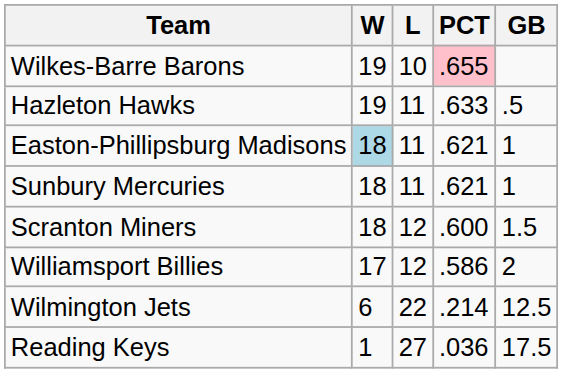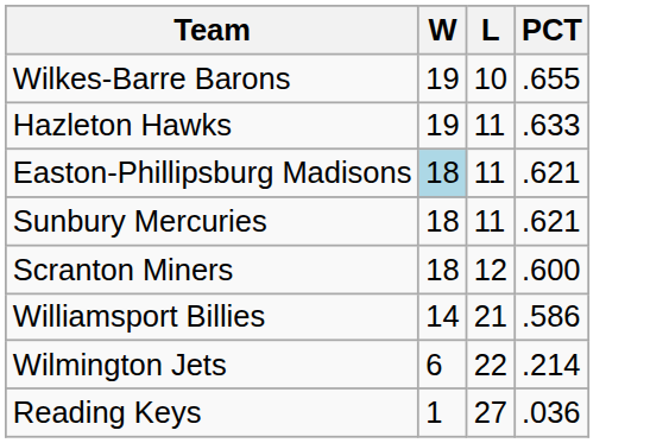 <table class="wikitable" style="font-size:90%">
 <tr>
 <th>Team</th>
 <th>W</th>
 <th>L</th>
 <th>PCT</th>
-<th>GB</th>
 </tr>
 <tr>
 <td>Wilkes-Barre Barons</td>
 <td>19</td>
 <td>10</td>
-<td style="background: pink;">.655</td>
-<td></td>
+<td>.655</td>
 </tr>
 <tr>
 <td>Hazleton Hawks</td>
 <td>19</td>
 <td>11</td>
 <td>.633</td>
-<td>.5</td>
 </tr>
 <tr>
 <td>Easton-Phillipsburg Madisons</td>
 <td style="background: lightblue;">18</td>
 <td>11</td>
 <td>.621</td>
-<td>1</td>
 </tr>
 <tr>
 <td>Sunbury Mercuries</td>
 <td>18</td>
 <td>11</td>
 <td>.621</td>
-<td>1</td>
 </tr>
 <tr>
 <td>Scranton Miners</td>
 <td>18</td>
 <td>12</td>
 <td>.600</td>
-<td>1.5</td>
 </tr>
 <tr>
 <td>Williamsport Billies</td>
-<td>17</td>
-<td>12</td>
+<td>14</td>
+<td>21</td>
 <td>.586</td>
-<td>2</td>
 </tr>
 <tr>
 <td>Wilmington Jets</td>
 <td>6</td>
 <td>22</td>
 <td>.214</td>
-<td>12.5</td>
 </tr>
 <tr>
 <td>Reading Keys</td>
 <td>1</td>
 <td>27</td>
 <td>.036</td>
-<td>17.5</td>
 </tr>
 </table>
